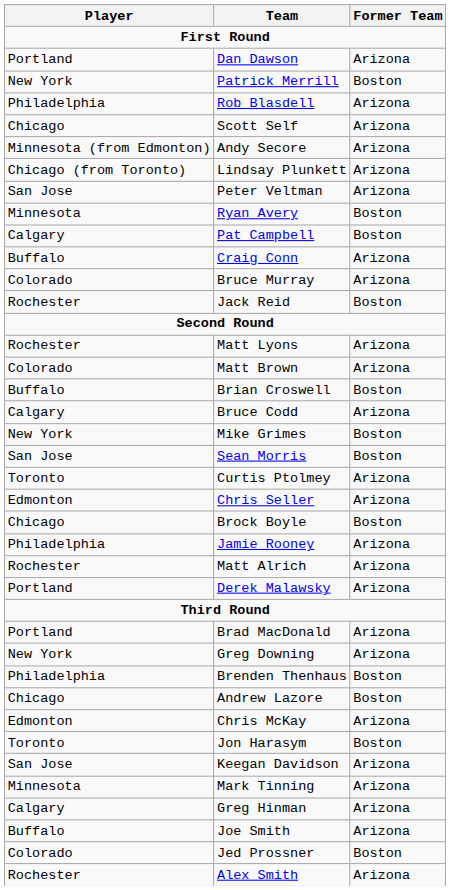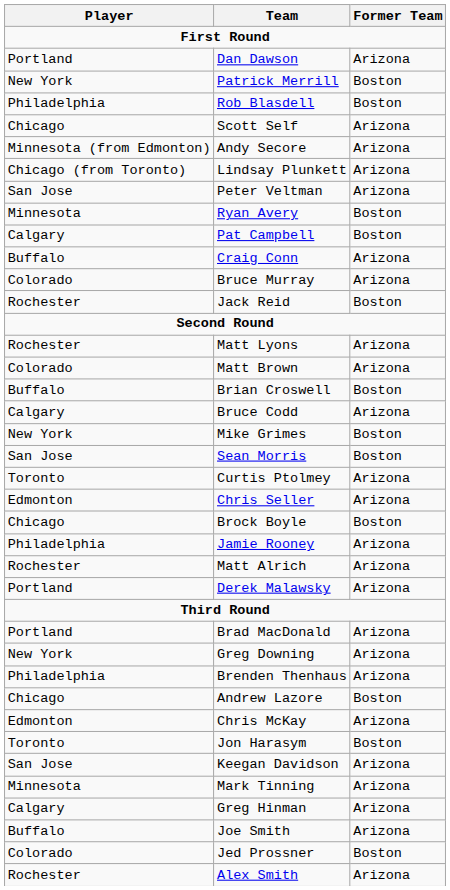 <table class="wikitable">
 <tr>
 <th>Player</th>
 <th>Team</th>
 <th>Former Team</th>
 </tr>
 <tr>
 <td align="center" colspan="3"><strong>First Round</strong></td>
 </tr>
 <tr>
 <td>Portland</td>
 <td><a href='#'>Dan Dawson</a></td>
 <td>Arizona</td>
 </tr>
 <tr>
 <td>New York</td>
 <td><a href='#'>Patrick Merrill</a></td>
 <td>Boston</td>
 </tr>
 <tr>
 <td>Philadelphia</td>
 <td><a href='#'>Rob Blasdell</a></td>
-<td>Arizona</td>
+<td>Boston</td>
 </tr>
 <tr>
 <td>Chicago</td>
 <td>Scott Self</td>
 <td>Arizona</td>
 </tr>
 <tr>
 <td>Minnesota (from Edmonton)</td>
 <td>Andy Secore</td>
 <td>Arizona</td>
 </tr>
 <tr>
 <td>Chicago (from Toronto)</td>
 <td>Lindsay Plunkett</td>
 <td>Arizona</td>
 </tr>
 <tr>
 <td>San Jose</td>
 <td>Peter Veltman</td>
 <td>Arizona</td>
 </tr>
 <tr>
 <td>Minnesota</td>
 <td><a href='#'>Ryan Avery</a></td>
 <td>Boston</td>
 </tr>
 <tr>
 <td>Calgary</td>
 <td><a href='#'>Pat Campbell</a></td>
 <td>Boston</td>
 </tr>
 <tr>
 <td>Buffalo</td>
 <td><a href='#'>Craig Conn</a></td>
 <td>Arizona</td>
 </tr>
 <tr>
 <td>Colorado</td>
 <td>Bruce Murray</td>
 <td>Arizona</td>
 </tr>
 <tr>
 <td>Rochester</td>
 <td>Jack Reid</td>
 <td>Boston</td>
 </tr>
 <tr>
 <td align="center" colspan="3"><strong>Second Round</strong></td>
 </tr>
 <tr>
 <td>Rochester</td>
 <td>Matt Lyons</td>
 <td>Arizona</td>
 </tr>
 <tr>
 <td>Colorado</td>
 <td>Matt Brown</td>
 <td>Arizona</td>
 </tr>
 <tr>
 <td>Buffalo</td>
 <td>Brian Croswell</td>
 <td>Boston</td>
 </tr>
 <tr>
 <td>Calgary</td>
 <td>Bruce Codd</td>
 <td>Arizona</td>
 </tr>
 <tr>
 <td>New York</td>
 <td>Mike Grimes</td>
 <td>Boston</td>
 </tr>
 <tr>
 <td>San Jose</td>
 <td><a href='#'>Sean Morris</a></td>
 <td>Boston</td>
 </tr>
 <tr>
 <td>Toronto</td>
 <td>Curtis Ptolmey</td>
 <td>Arizona</td>
 </tr>
 <tr>
 <td>Edmonton</td>
 <td><a href='#'>Chris Seller</a></td>
 <td>Arizona</td>
 </tr>
 <tr>
 <td>Chicago</td>
 <td>Brock Boyle</td>
 <td>Boston</td>
 </tr>
 <tr>
 <td>Philadelphia</td>
 <td><a href='#'>Jamie Rooney</a></td>
 <td>Arizona</td>
 </tr>
 <tr>
 <td>Rochester</td>
 <td>Matt Alrich</td>
 <td>Arizona</td>
 </tr>
 <tr>
 <td>Portland</td>
 <td><a href='#'>Derek Malawsky</a></td>
 <td>Arizona</td>
 </tr>
 <tr>
 <td align="center" colspan="3"><strong>Third Round</strong></td>
 </tr>
 <tr>
 <td>Portland</td>
 <td>Brad MacDonald</td>
 <td>Arizona</td>
 </tr>
 <tr>
 <td>New York</td>
 <td>Greg Downing</td>
 <td>Arizona</td>
 </tr>
 <tr>
 <td>Philadelphia</td>
 <td>Brenden Thenhaus</td>
-<td>Boston</td>
+<td>Arizona</td>
 </tr>
 <tr>
 <td>Chicago</td>
 <td>Andrew Lazore</td>
 <td>Boston</td>
 </tr>
 <tr>
 <td>Edmonton</td>
 <td>Chris McKay</td>
 <td>Arizona</td>
 </tr>
 <tr>
 <td>Toronto</td>
 <td>Jon Harasym</td>
 <td>Boston</td>
 </tr>
 <tr>
 <td>San Jose</td>
 <td>Keegan Davidson</td>
 <td>Arizona</td>
 </tr>
 <tr>
 <td>Minnesota</td>
 <td>Mark Tinning</td>
 <td>Arizona</td>
 </tr>
 <tr>
 <td>Calgary</td>
 <td>Greg Hinman</td>
 <td>Arizona</td>
 </tr>
 <tr>
 <td>Buffalo</td>
 <td>Joe Smith</td>
 <td>Arizona</td>
 </tr>
 <tr>
 <td>Colorado</td>
 <td>Jed Prossner</td>
 <td>Boston</td>
 </tr>
 <tr>
 <td>Rochester</td>
 <td><a href='#'>Alex Smith</a></td>
 <td>Arizona</td>
 </tr>
 </table>
